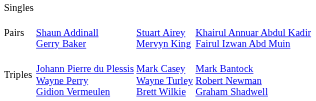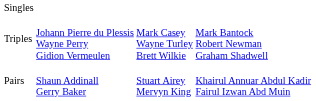 <table>
 <tr>
 <td>Singles<br></td>
 <td></td>
 <td></td>
 <td></td>
 </tr>
 <tr>
+<td>Triples<br></td>
+<td><br><a href='#'>Johann Pierre du Plessis</a><br><a href='#'>Wayne Perry</a><br><a href='#'>Gidion Vermeulen</a></td>
+<td><br><a href='#'>Mark Casey</a><br><a href='#'>Wayne Turley</a><br><a href='#'>Brett Wilkie</a></td>
+<td><br><a href='#'>Mark Bantock</a><br><a href='#'>Robert Newman</a><br><a href='#'>Graham Shadwell</a></td>
+</tr>
+<tr>
 <td>Pairs<br></td>
 <td><br><a href='#'>Shaun Addinall</a><br><a href='#'>Gerry Baker</a></td>
 <td><br><a href='#'>Stuart Airey</a><br><a href='#'>Mervyn King</a></td>
 <td><br><a href='#'>Khairul Annuar Abdul Kadir</a><br><a href='#'>Fairul Izwan Abd Muin</a></td>
 </tr>
-<tr>
-<td>Triples<br></td>
-<td><br><a href='#'>Johann Pierre du Plessis</a><br><a href='#'>Wayne Perry</a><br><a href='#'>Gidion Vermeulen</a></td>
-<td><br><a href='#'>Mark Casey</a><br><a href='#'>Wayne Turley</a><br><a href='#'>Brett Wilkie</a></td>
-<td><br><a href='#'>Mark Bantock</a><br><a href='#'>Robert Newman</a><br><a href='#'>Graham Shadwell</a></td>
-</tr>
 </table>
